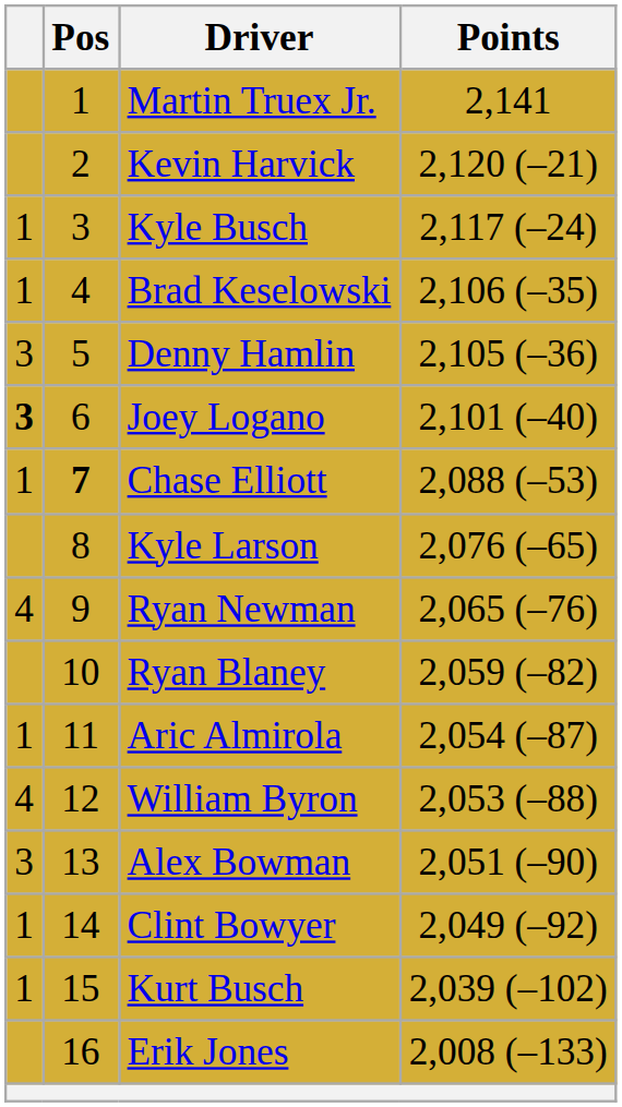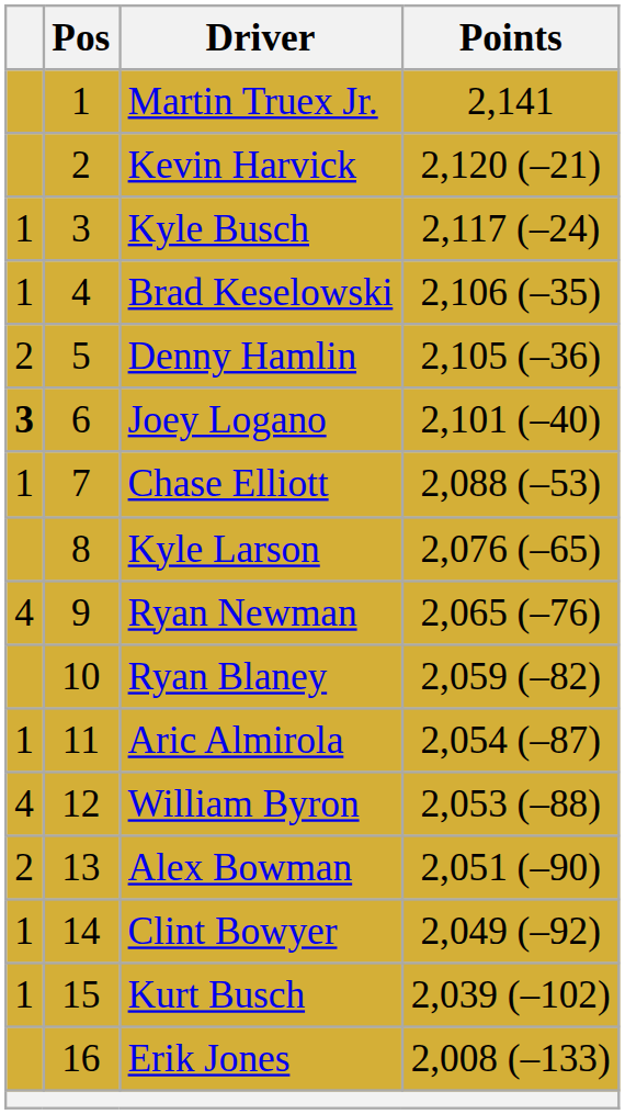 <table class="wikitable" style="font-size: 95%">
 <tr>
 <th></th>
 <th>Pos</th>
 <th>Driver</th>
 <th>Points</th>
 </tr>
 <tr style="background:#D4AF37;">
 <td align="left"></td>
 <td style="text-align:center;">1</td>
 <td><a href='#'>Martin Truex Jr.</a></td>
 <td style="text-align:center;">2,141</td>
 </tr>
 <tr style="background:#D4AF37;">
 <td align="left"></td>
 <td style="text-align:center;">2</td>
 <td><a href='#'>Kevin Harvick</a></td>
 <td style="text-align:center;">2,120 (–21)</td>
 </tr>
 <tr style="background:#D4AF37;">
 <td align="left"> 1</td>
 <td style="text-align:center;">3</td>
 <td><a href='#'>Kyle Busch</a></td>
 <td style="text-align:center;">2,117 (–24)</td>
 </tr>
 <tr style="background:#D4AF37;">
 <td align="left"> 1</td>
 <td style="text-align:center;">4</td>
 <td><a href='#'>Brad Keselowski</a></td>
 <td style="text-align:center;">2,106 (–35)</td>
 </tr>
 <tr style="background:#D4AF37;">
-<td align="left"> 3</td>
+<td align="left"> 2</td>
 <td style="text-align:center;">5</td>
 <td><a href='#'>Denny Hamlin</a></td>
 <td style="text-align:center;">2,105 (–36)</td>
 </tr>
 <tr style="background:#D4AF37;">
 <td align="left"><strong> 3</strong></td>
 <td style="text-align:center;">6</td>
 <td><a href='#'>Joey Logano</a></td>
 <td style="text-align:center;">2,101 (–40)</td>
 </tr>
 <tr style="background:#D4AF37;">
 <td align="left"> 1</td>
-<td style="text-align:center;"><strong>7</strong></td>
+<td style="text-align:center;">7</td>
 <td><a href='#'>Chase Elliott</a></td>
 <td style="text-align:center;">2,088 (–53)</td>
 </tr>
 <tr style="background:#D4AF37;">
 <td align="left"></td>
 <td style="text-align:center;">8</td>
 <td><a href='#'>Kyle Larson</a></td>
 <td style="text-align:center;">2,076 (–65)</td>
 </tr>
 <tr style="background:#D4AF37;">
 <td align="left"> 4</td>
 <td style="text-align:center;">9</td>
 <td><a href='#'>Ryan Newman</a></td>
 <td style="text-align:center;">2,065 (–76)</td>
 </tr>
 <tr style="background:#D4AF37;">
 <td align="left"></td>
 <td style="text-align:center;">10</td>
 <td><a href='#'>Ryan Blaney</a></td>
 <td style="text-align:center;">2,059 (–82)</td>
 </tr>
 <tr style="background:#D4AF37;">
 <td align="left"> 1</td>
 <td style="text-align:center;">11</td>
 <td><a href='#'>Aric Almirola</a></td>
 <td style="text-align:center;">2,054 (–87)</td>
 </tr>
 <tr style="background:#D4AF37;">
 <td align="left"> 4</td>
 <td style="text-align:center;">12</td>
 <td><a href='#'>William Byron</a></td>
 <td style="text-align:center;">2,053 (–88)</td>
 </tr>
 <tr style="background:#D4AF37;">
-<td align="left"> 3</td>
+<td align="left"> 2</td>
 <td style="text-align:center;">13</td>
 <td><a href='#'>Alex Bowman</a></td>
 <td style="text-align:center;">2,051 (–90)</td>
 </tr>
 <tr style="background:#D4AF37;">
 <td align="left"> 1</td>
 <td style="text-align:center;">14</td>
 <td><a href='#'>Clint Bowyer</a></td>
 <td style="text-align:center;">2,049 (–92)</td>
 </tr>
 <tr style="background:#D4AF37;">
 <td align="left"> 1</td>
 <td style="text-align:center;">15</td>
 <td><a href='#'>Kurt Busch</a></td>
 <td style="text-align:center;">2,039 (–102)</td>
 </tr>
 <tr style="background:#D4AF37;">
 <td align="left"></td>
 <td style="text-align:center;">16</td>
 <td><a href='#'>Erik Jones</a></td>
 <td style="text-align:center;">2,008 (–133)</td>
 </tr>
 <tr class="sortbottom">
 <th colspan="9"></th>
 </tr>
 </table>
